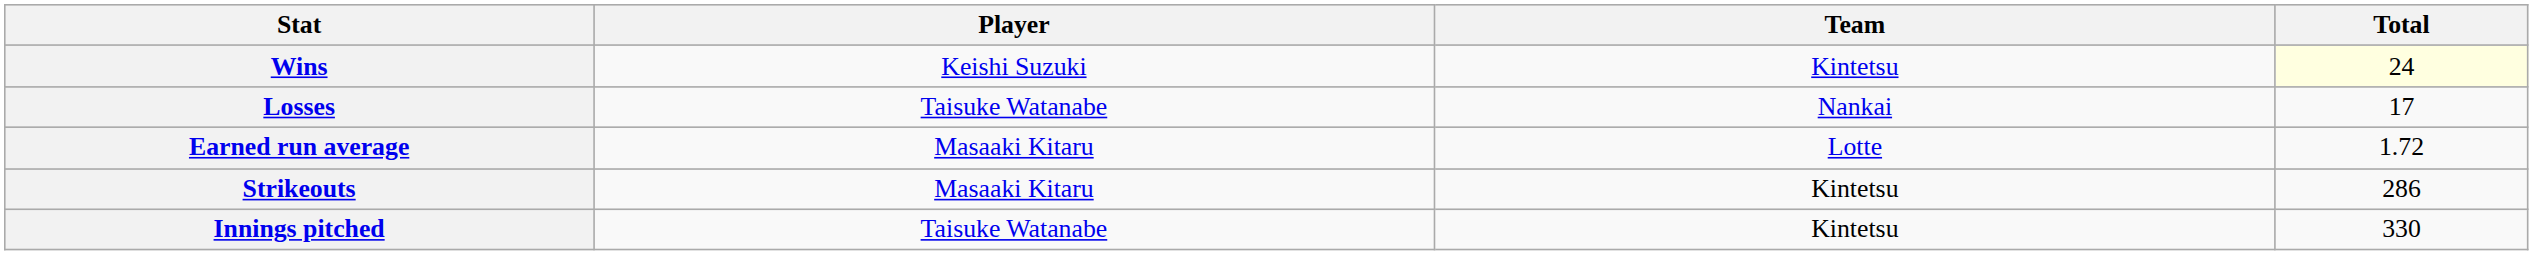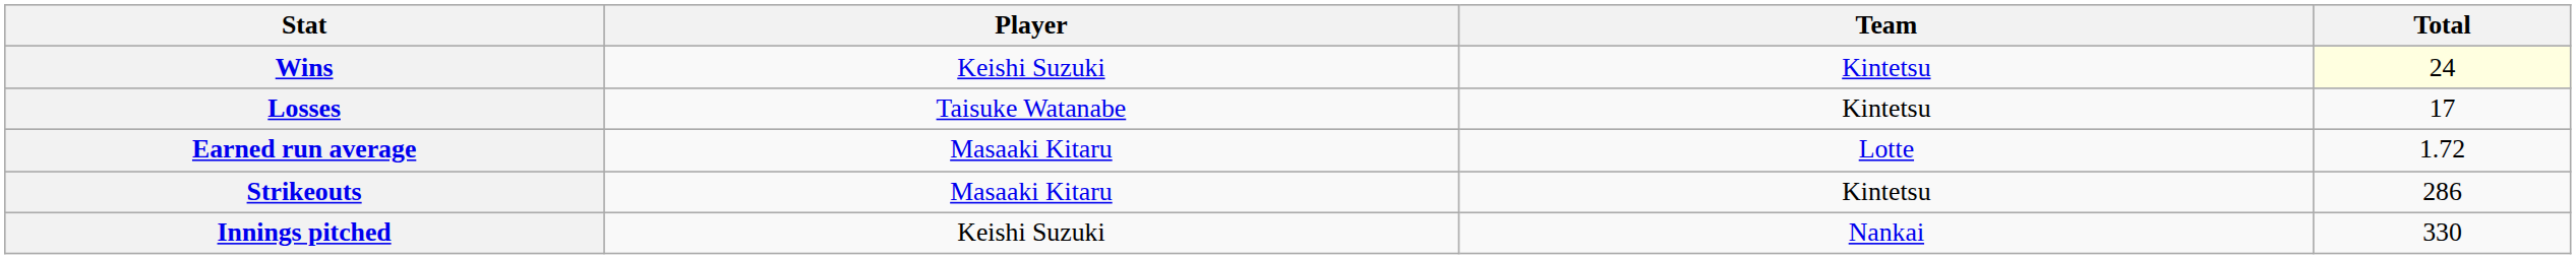 <table class="wikitable" style="text-align:center;">
 <tr>
 <th scope="col" width="7%">Stat</th>
 <th scope="col" width="10%">Player</th>
 <th scope="col" width="10%">Team</th>
 <th scope="col" width="3%">Total</th>
 </tr>
 <tr>
 <th scope="row" style="text-align:center;"><a href='#'>Wins</a></th>
 <td><a href='#'>Keishi Suzuki</a></td>
 <td><a href='#'>Kintetsu</a></td>
 <td style="background: lightyellow;">24</td>
 </tr>
 <tr>
 <th scope="row" style="text-align:center;"><a href='#'>Losses</a></th>
 <td><a href='#'>Taisuke Watanabe</a></td>
-<td><a href='#'>Nankai</a></td>
+<td>Kintetsu</td>
 <td>17</td>
 </tr>
 <tr>
 <th scope="row" style="text-align:center;"><a href='#'>Earned run average</a></th>
 <td><a href='#'>Masaaki Kitaru</a></td>
 <td><a href='#'>Lotte</a></td>
 <td>1.72</td>
 </tr>
 <tr>
 <th scope="row" style="text-align:center;"><a href='#'>Strikeouts</a></th>
 <td><a href='#'>Masaaki Kitaru</a></td>
 <td>Kintetsu</td>
 <td>286</td>
 </tr>
 <tr>
 <th scope="row" style="text-align:center;"><a href='#'>Innings pitched</a></th>
-<td><a href='#'>Taisuke Watanabe</a></td>
-<td>Kintetsu</td>
+<td>Keishi Suzuki</td>
+<td><a href='#'>Nankai</a></td>
 <td>330</td>
 </tr>
 </table>
